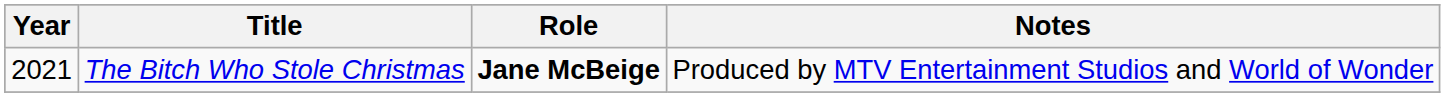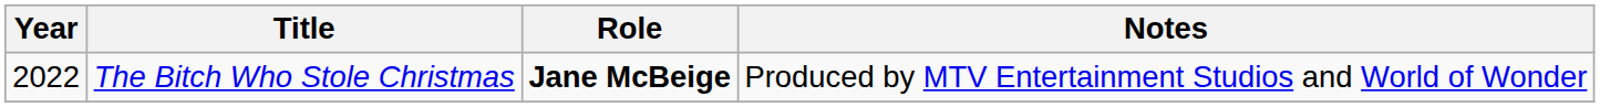 <table class="wikitable plainrowheaders sortable">
 <tr>
 <th scope="col">Year</th>
 <th scope="col">Title</th>
 <th scope="col">Role</th>
 <th scope="col">Notes</th>
 </tr>
 <tr>
-<td>2021</td>
+<td>2022</td>
 <td><em><a href='#'>The Bitch Who Stole Christmas</a></em></td>
 <td><strong>Jane McBeige</strong></td>
 <td>Produced by <a href='#'>MTV Entertainment Studios</a> and <a href='#'>World of Wonder</a></td>
 </tr>
 </table>
